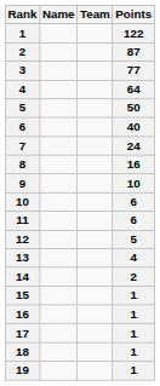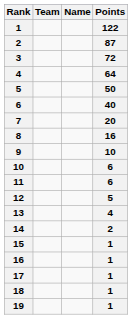 <table class="wikitable">
 <tr style="background:#ccccff;">
 <th>Rank</th>
+<th>Team</th>
 <th>Name</th>
-<th>Team</th>
 <th>Points</th>
 </tr>
 <tr>
 <th>1</th>
 <td></td>
 <td></td>
 <th>122</th>
 </tr>
 <tr>
 <th>2</th>
 <td></td>
 <td></td>
 <th>87</th>
 </tr>
 <tr>
 <th>3</th>
 <td></td>
 <td></td>
-<th>77</th>
+<th>72</th>
 </tr>
 <tr>
 <th>4</th>
 <td></td>
 <td></td>
 <th>64</th>
 </tr>
 <tr>
 <th>5</th>
 <td></td>
 <td></td>
 <th>50</th>
 </tr>
 <tr>
 <th>6</th>
 <td></td>
 <td></td>
 <th>40</th>
 </tr>
 <tr>
 <th>7</th>
 <td></td>
 <td></td>
-<th>24</th>
+<th>20</th>
 </tr>
 <tr>
 <th>8</th>
 <td></td>
 <td></td>
 <th>16</th>
 </tr>
 <tr>
 <th>9</th>
 <td></td>
 <td></td>
 <th>10</th>
 </tr>
 <tr>
 <th>10</th>
 <td></td>
 <td></td>
 <th>6</th>
 </tr>
 <tr>
 <th>11</th>
 <td></td>
 <td></td>
 <th>6</th>
 </tr>
 <tr>
 <th>12</th>
 <td></td>
 <td></td>
 <th>5</th>
 </tr>
 <tr>
 <th>13</th>
 <td></td>
 <td></td>
 <th>4</th>
 </tr>
 <tr>
 <th>14</th>
 <td></td>
 <td></td>
 <th>2</th>
 </tr>
 <tr>
 <th>15</th>
 <td></td>
 <td></td>
 <th>1</th>
 </tr>
 <tr>
 <th>16</th>
 <td></td>
 <td></td>
 <th>1</th>
 </tr>
 <tr>
 <th>17</th>
 <td></td>
 <td></td>
 <th>1</th>
 </tr>
 <tr>
 <th>18</th>
 <td></td>
 <td></td>
 <th>1</th>
 </tr>
 <tr>
 <th>19</th>
 <td></td>
 <td></td>
 <th>1</th>
 </tr>
 </table>
